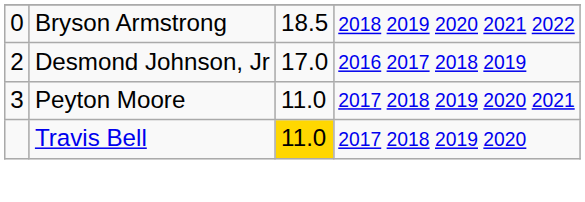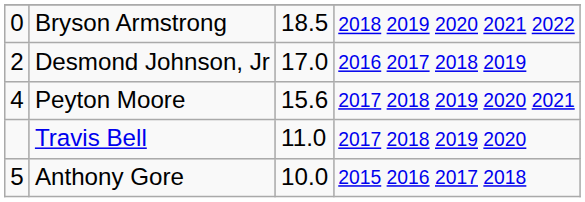 <table class="wikitable">
 <tr>
 </tr>
 <tr>
 <td>0</td>
 <td>Bryson Armstrong</td>
 <td>18.5</td>
 <td style="font-size:80%;"><a href='#'>2018</a> <a href='#'>2019</a> <a href='#'>2020</a> <a href='#'>2021</a> <a href='#'>2022</a></td>
 </tr>
 <tr>
 <td>2</td>
 <td>Desmond Johnson, Jr</td>
 <td>17.0</td>
 <td style="font-size:80%;"><a href='#'>2016</a> <a href='#'>2017</a> <a href='#'>2018</a> <a href='#'>2019</a></td>
 </tr>
 <tr>
-<td>3</td>
+<td>4</td>
 <td>Peyton Moore</td>
-<td>11.0</td>
+<td>15.6</td>
 <td style="font-size:80%;"><a href='#'>2017</a> <a href='#'>2018</a> <a href='#'>2019</a> <a href='#'>2020</a> <a href='#'>2021</a></td>
 </tr>
 <tr>
 <td></td>
 <td><a href='#'>Travis Bell</a></td>
-<td style="background: gold;">11.0</td>
+<td>11.0</td>
 <td style="font-size:80%;"><a href='#'>2017</a> <a href='#'>2018</a> <a href='#'>2019</a> <a href='#'>2020</a></td>
 </tr>
+<tr>
+<td>5</td>
+<td>Anthony Gore</td>
+<td>10.0</td>
+<td style="font-size:80%;"><a href='#'>2015</a> <a href='#'>2016</a> <a href='#'>2017</a> <a href='#'>2018</a></td>
+</tr>
 </table>
